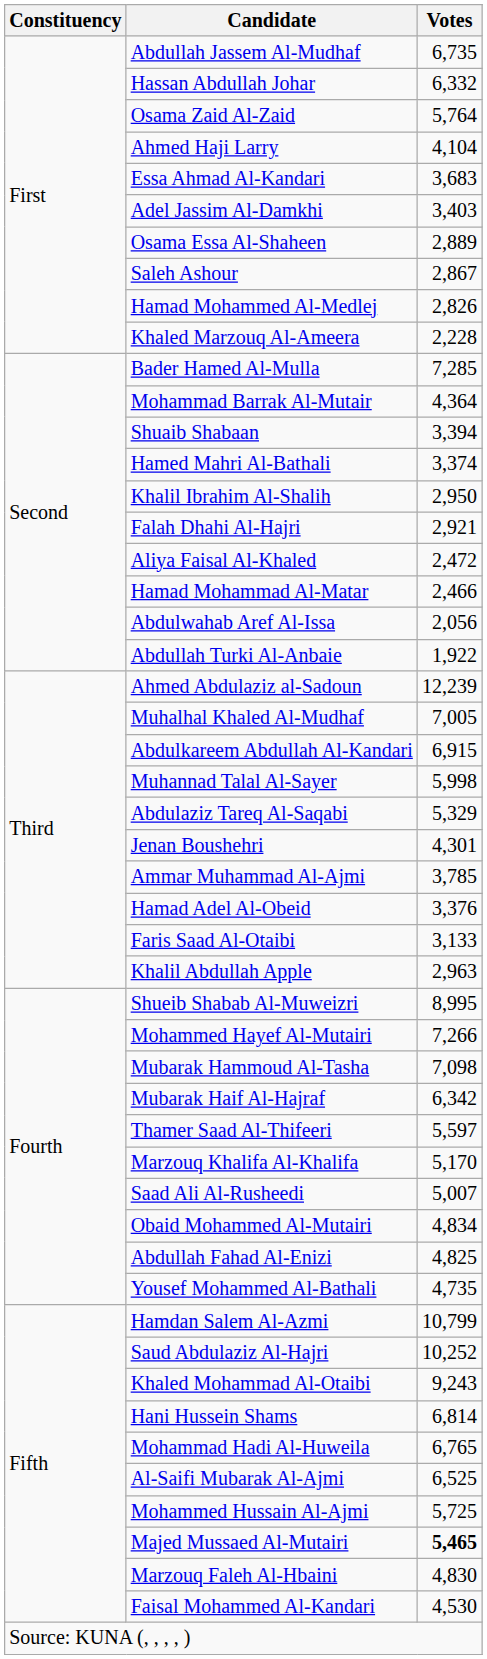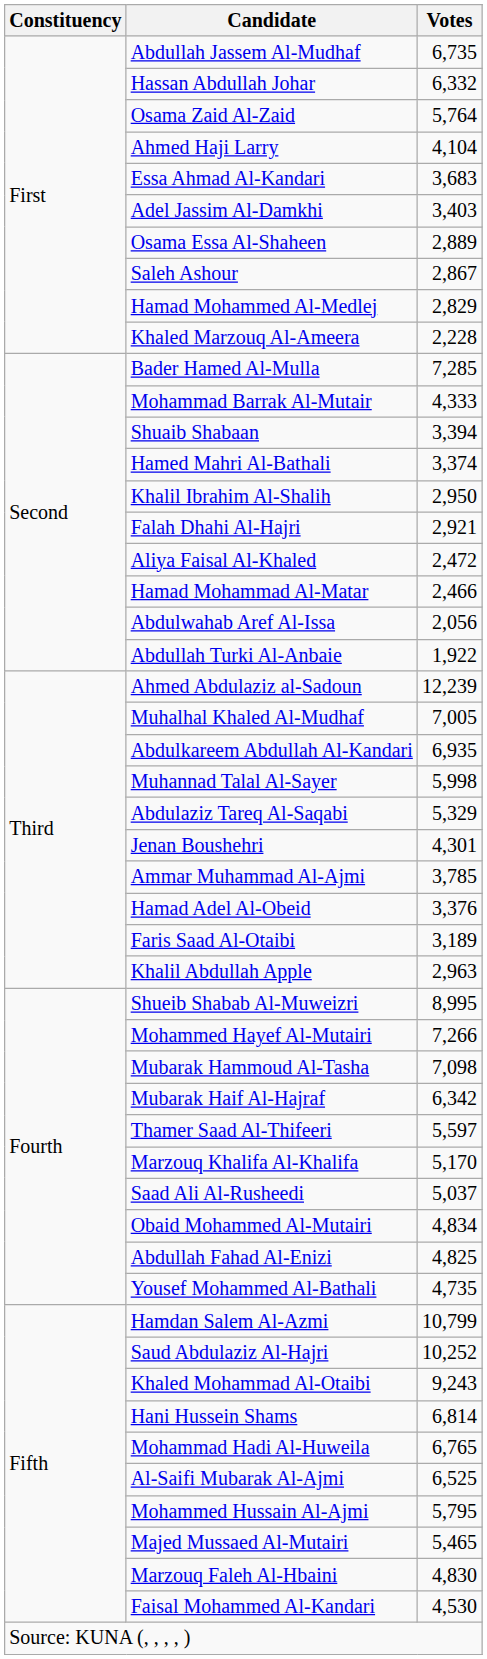 <table class="wikitable" style="text-align:right">
 <tr>
 <th>Constituency</th>
 <th>Candidate</th>
 <th>Votes</th>
 </tr>
 <tr>
 <td rowspan="10" align="left">First</td>
 <td align="left"><a href='#'>Abdullah Jassem Al-Mudhaf</a></td>
 <td>6,735</td>
 </tr>
 <tr>
 <td align="left"><a href='#'>Hassan Abdullah Johar</a></td>
 <td>6,332</td>
 </tr>
 <tr>
 <td align="left"><a href='#'>Osama Zaid Al-Zaid</a></td>
 <td>5,764</td>
 </tr>
 <tr>
 <td align="left"><a href='#'>Ahmed Haji Larry</a></td>
 <td>4,104</td>
 </tr>
 <tr>
 <td align="left"><a href='#'>Essa Ahmad Al-Kandari</a></td>
 <td>3,683</td>
 </tr>
 <tr>
 <td align="left"><a href='#'>Adel Jassim Al-Damkhi</a></td>
 <td>3,403</td>
 </tr>
 <tr>
 <td align="left"><a href='#'>Osama Essa Al-Shaheen</a></td>
 <td>2,889</td>
 </tr>
 <tr>
 <td align="left"><a href='#'>Saleh Ashour</a></td>
 <td>2,867</td>
 </tr>
 <tr>
 <td align="left"><a href='#'>Hamad Mohammed Al-Medlej</a></td>
-<td>2,826</td>
+<td>2,829</td>
 </tr>
 <tr>
 <td align="left"><a href='#'>Khaled Marzouq Al-Ameera</a></td>
 <td>2,228</td>
 </tr>
 <tr>
 <td rowspan="10" align="left">Second</td>
 <td align="left"><a href='#'>Bader Hamed Al-Mulla</a></td>
 <td>7,285</td>
 </tr>
 <tr>
 <td align="left"><a href='#'>Mohammad Barrak Al-Mutair</a></td>
-<td>4,364</td>
+<td>4,333</td>
 </tr>
 <tr>
 <td align="left"><a href='#'>Shuaib Shabaan</a></td>
 <td>3,394</td>
 </tr>
 <tr>
 <td align="left"><a href='#'>Hamed Mahri Al-Bathali</a></td>
 <td>3,374</td>
 </tr>
 <tr>
 <td align="left"><a href='#'>Khalil Ibrahim Al-Shalih</a></td>
 <td>2,950</td>
 </tr>
 <tr>
 <td align="left"><a href='#'>Falah Dhahi Al-Hajri</a></td>
 <td>2,921</td>
 </tr>
 <tr>
 <td align="left"><a href='#'>Aliya Faisal Al-Khaled</a></td>
 <td>2,472</td>
 </tr>
 <tr>
 <td align="left"><a href='#'>Hamad Mohammad Al-Matar</a></td>
 <td>2,466</td>
 </tr>
 <tr>
 <td align="left"><a href='#'>Abdulwahab Aref Al-Issa</a></td>
 <td>2,056</td>
 </tr>
 <tr>
 <td align="left"><a href='#'>Abdullah Turki Al-Anbaie</a></td>
 <td>1,922</td>
 </tr>
 <tr>
 <td rowspan="10" align="left">Third</td>
 <td align="left"><a href='#'>Ahmed Abdulaziz al-Sadoun</a></td>
 <td>12,239</td>
 </tr>
 <tr>
 <td align="left"><a href='#'>Muhalhal Khaled Al-Mudhaf</a></td>
 <td>7,005</td>
 </tr>
 <tr>
 <td align="left"><a href='#'>Abdulkareem Abdullah Al-Kandari</a></td>
-<td>6,915</td>
+<td>6,935</td>
 </tr>
 <tr>
 <td align="left"><a href='#'>Muhannad Talal Al-Sayer</a></td>
 <td>5,998</td>
 </tr>
 <tr>
 <td align="left"><a href='#'>Abdulaziz Tareq Al-Saqabi</a></td>
 <td>5,329</td>
 </tr>
 <tr>
 <td align="left"><a href='#'>Jenan Boushehri</a></td>
 <td>4,301</td>
 </tr>
 <tr>
 <td align="left"><a href='#'>Ammar Muhammad Al-Ajmi</a></td>
 <td>3,785</td>
 </tr>
 <tr>
 <td align="left"><a href='#'>Hamad Adel Al-Obeid</a></td>
 <td>3,376</td>
 </tr>
 <tr>
 <td align="left"><a href='#'>Faris Saad Al-Otaibi</a></td>
-<td>3,133</td>
+<td>3,189</td>
 </tr>
 <tr>
 <td align="left"><a href='#'>Khalil Abdullah Apple</a></td>
 <td>2,963</td>
 </tr>
 <tr>
 <td rowspan="10" align="left">Fourth</td>
 <td align="left"><a href='#'>Shueib Shabab Al-Muweizri</a></td>
 <td>8,995</td>
 </tr>
 <tr>
 <td align="left"><a href='#'>Mohammed Hayef Al-Mutairi</a></td>
 <td>7,266</td>
 </tr>
 <tr>
 <td align="left"><a href='#'>Mubarak Hammoud Al-Tasha</a></td>
 <td>7,098</td>
 </tr>
 <tr>
 <td align="left"><a href='#'>Mubarak Haif Al-Hajraf</a></td>
 <td>6,342</td>
 </tr>
 <tr>
 <td align="left"><a href='#'>Thamer Saad Al-Thifeeri</a></td>
 <td>5,597</td>
 </tr>
 <tr>
 <td align="left"><a href='#'>Marzouq Khalifa Al-Khalifa</a></td>
 <td>5,170</td>
 </tr>
 <tr>
 <td align="left"><a href='#'>Saad Ali Al-Rusheedi</a></td>
-<td>5,007</td>
+<td>5,037</td>
 </tr>
 <tr>
 <td align="left"><a href='#'>Obaid Mohammed Al-Mutairi</a></td>
 <td>4,834</td>
 </tr>
 <tr>
 <td align="left"><a href='#'>Abdullah Fahad Al-Enizi</a></td>
 <td>4,825</td>
 </tr>
 <tr>
 <td align="left"><a href='#'>Yousef Mohammed Al-Bathali</a></td>
 <td>4,735</td>
 </tr>
 <tr>
 <td rowspan="10" align="left">Fifth</td>
 <td align="left"><a href='#'>Hamdan Salem Al-Azmi</a></td>
 <td>10,799</td>
 </tr>
 <tr>
 <td align="left"><a href='#'>Saud Abdulaziz Al-Hajri</a></td>
 <td>10,252</td>
 </tr>
 <tr>
 <td align="left"><a href='#'>Khaled Mohammad Al-Otaibi</a></td>
 <td>9,243</td>
 </tr>
 <tr>
 <td align="left"><a href='#'>Hani Hussein Shams</a></td>
 <td>6,814</td>
 </tr>
 <tr>
 <td align="left"><a href='#'>Mohammad Hadi Al-Huweila</a></td>
 <td>6,765</td>
 </tr>
 <tr>
 <td align="left"><a href='#'>Al-Saifi Mubarak Al-Ajmi</a></td>
 <td>6,525</td>
 </tr>
 <tr>
 <td align="left"><a href='#'>Mohammed Hussain Al-Ajmi</a></td>
-<td>5,725</td>
+<td>5,795</td>
 </tr>
 <tr>
 <td align="left"><a href='#'>Majed Mussaed Al-Mutairi</a></td>
-<td><strong>5,465</strong></td>
+<td>5,465</td>
 </tr>
 <tr>
 <td align="left"><a href='#'>Marzouq Faleh Al-Hbaini</a></td>
 <td>4,830</td>
 </tr>
 <tr>
 <td align="left"><a href='#'>Faisal Mohammed Al-Kandari</a></td>
 <td>4,530</td>
 </tr>
 <tr>
 <td colspan="3" align="left">Source: KUNA (, , , , )</td>
 </tr>
 </table>
